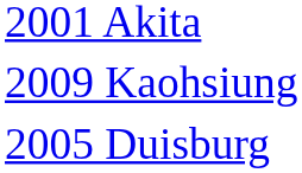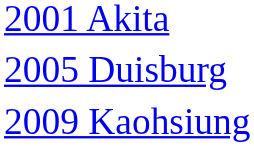 <table>
 <tr>
 <td><a href='#'>2001 Akita</a></td>
+<td></td>
+<td></td>
+<td></td>
+</tr>
+<tr>
+<td><a href='#'>2005 Duisburg</a></td>
 <td></td>
 <td></td>
 <td></td>
 </tr>
 <tr>
 <td><a href='#'>2009 Kaohsiung</a></td>
 <td></td>
 <td><br></td>
 <td></td>
 </tr>
-<tr>
-<td><a href='#'>2005 Duisburg</a></td>
-<td></td>
-<td></td>
-<td></td>
-</tr>
 </table>
